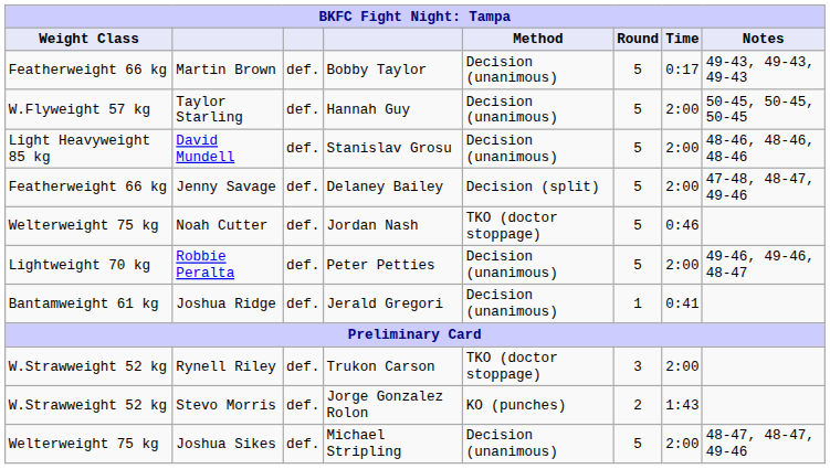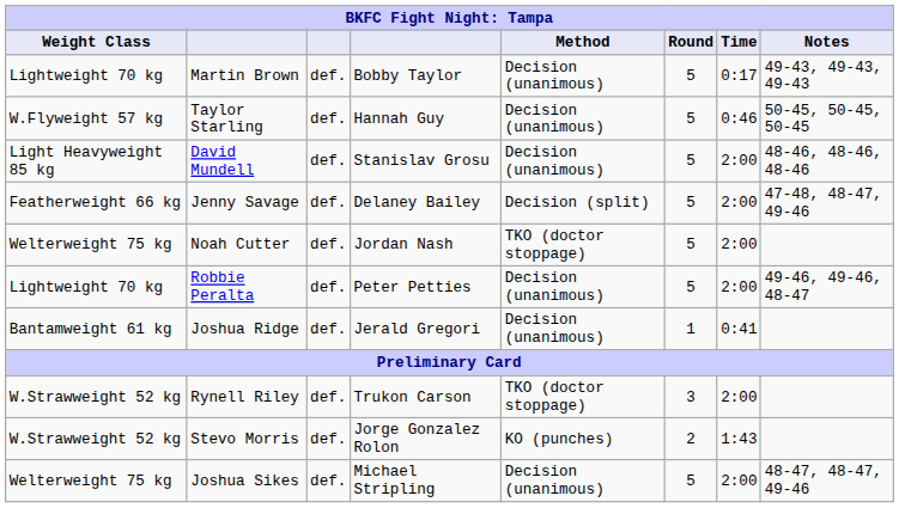 <table class="wikitable" style="font-size: 80%;">
 <tr>
 <th colspan="8" style="background-color: #ccf; color: #000080; text-align: center;"><strong>BKFC Fight Night: Tampa</strong></th>
 </tr>
 <tr>
 <th colspan="1" style="background-color: #E6E8FA; color: #000000; text-align: center;">Weight Class</th>
 <th colspan="1" style="background-color: #E6E8FA; color: #000000; text-align: center;"></th>
 <th colspan="1" style="background-color: #E6E8FA; color: #000000; text-align: center;"></th>
 <th colspan="1" style="background-color: #E6E8FA; color: #000000; text-align: center;"></th>
 <th colspan="1" style="background-color: #E6E8FA; color: #000000; text-align: center;">Method</th>
 <th colspan="1" style="background-color: #E6E8FA; color: #000000; text-align: center;">Round</th>
 <th colspan="1" style="background-color: #E6E8FA; color: #000000; text-align: center;">Time</th>
 <th colspan="1" style="background-color: #E6E8FA; color: #000000; text-align: center;">Notes</th>
 </tr>
 <tr>
-<td>Featherweight 66 kg</td>
+<td>Lightweight 70 kg</td>
 <td> Martin Brown</td>
 <td align=center>def.</td>
 <td> Bobby Taylor</td>
 <td>Decision (unanimous)</td>
 <td align=center>5</td>
 <td align=center>0:17</td>
 <td>49-43, 49-43, 49-43</td>
 </tr>
 <tr>
 <td>W.Flyweight 57 kg</td>
 <td> Taylor Starling</td>
 <td align=center>def.</td>
 <td> Hannah Guy</td>
 <td>Decision (unanimous)</td>
 <td align=center>5</td>
-<td align=center>2:00</td>
+<td align=center>0:46</td>
 <td>50-45, 50-45, 50-45</td>
 </tr>
 <tr>
 <td>Light Heavyweight 85 kg</td>
 <td> <a href='#'>David Mundell</a></td>
 <td align=center>def.</td>
 <td> Stanislav Grosu</td>
 <td>Decision (unanimous)</td>
 <td align=center>5</td>
 <td align=center>2:00</td>
 <td>48-46, 48-46, 48-46</td>
 </tr>
 <tr>
 <td>Featherweight 66 kg</td>
 <td> Jenny Savage</td>
 <td align=center>def.</td>
 <td> Delaney Bailey</td>
 <td>Decision (split)</td>
 <td align=center>5</td>
 <td align=center>2:00</td>
 <td>47-48, 48-47, 49-46</td>
 </tr>
 <tr>
 <td>Welterweight 75 kg</td>
 <td> Noah Cutter</td>
 <td align=center>def.</td>
 <td> Jordan Nash</td>
 <td>TKO (doctor stoppage)</td>
 <td align=center>5</td>
-<td align=center>0:46</td>
+<td align=center>2:00</td>
 <td></td>
 </tr>
 <tr>
 <td>Lightweight 70 kg</td>
 <td> <a href='#'>Robbie Peralta</a></td>
 <td align=center>def.</td>
 <td> Peter Petties</td>
 <td>Decision (unanimous)</td>
 <td align=center>5</td>
 <td align=center>2:00</td>
 <td>49-46, 49-46, 48-47</td>
 </tr>
 <tr>
 <td>Bantamweight 61 kg</td>
 <td> Joshua Ridge</td>
 <td align=center>def.</td>
 <td> Jerald Gregori</td>
 <td>Decision (unanimous)</td>
 <td align=center>1</td>
 <td align=center>0:41</td>
 <td></td>
 </tr>
 <tr>
 <th colspan="8" style="background-color: #ccf; color: #000080; text-align: center;"><strong>Preliminary Card</strong></th>
 </tr>
 <tr>
 <td>W.Strawweight 52 kg</td>
 <td> Rynell Riley</td>
 <td align=center>def.</td>
 <td> Trukon Carson</td>
 <td>TKO (doctor stoppage)</td>
 <td align=center>3</td>
 <td align=center>2:00</td>
 <td></td>
 </tr>
 <tr>
 <td>W.Strawweight 52 kg</td>
 <td> Stevo Morris</td>
 <td align=center>def.</td>
 <td> Jorge Gonzalez Rolon</td>
 <td>KO (punches)</td>
 <td align=center>2</td>
 <td align=center>1:43</td>
 <td></td>
 </tr>
 <tr>
 <td>Welterweight 75 kg</td>
 <td> Joshua Sikes</td>
 <td align=center>def.</td>
 <td> Michael Stripling</td>
 <td>Decision (unanimous)</td>
 <td align=center>5</td>
 <td align=center>2:00</td>
 <td>48-47, 48-47, 49-46</td>
 </tr>
 </table>
